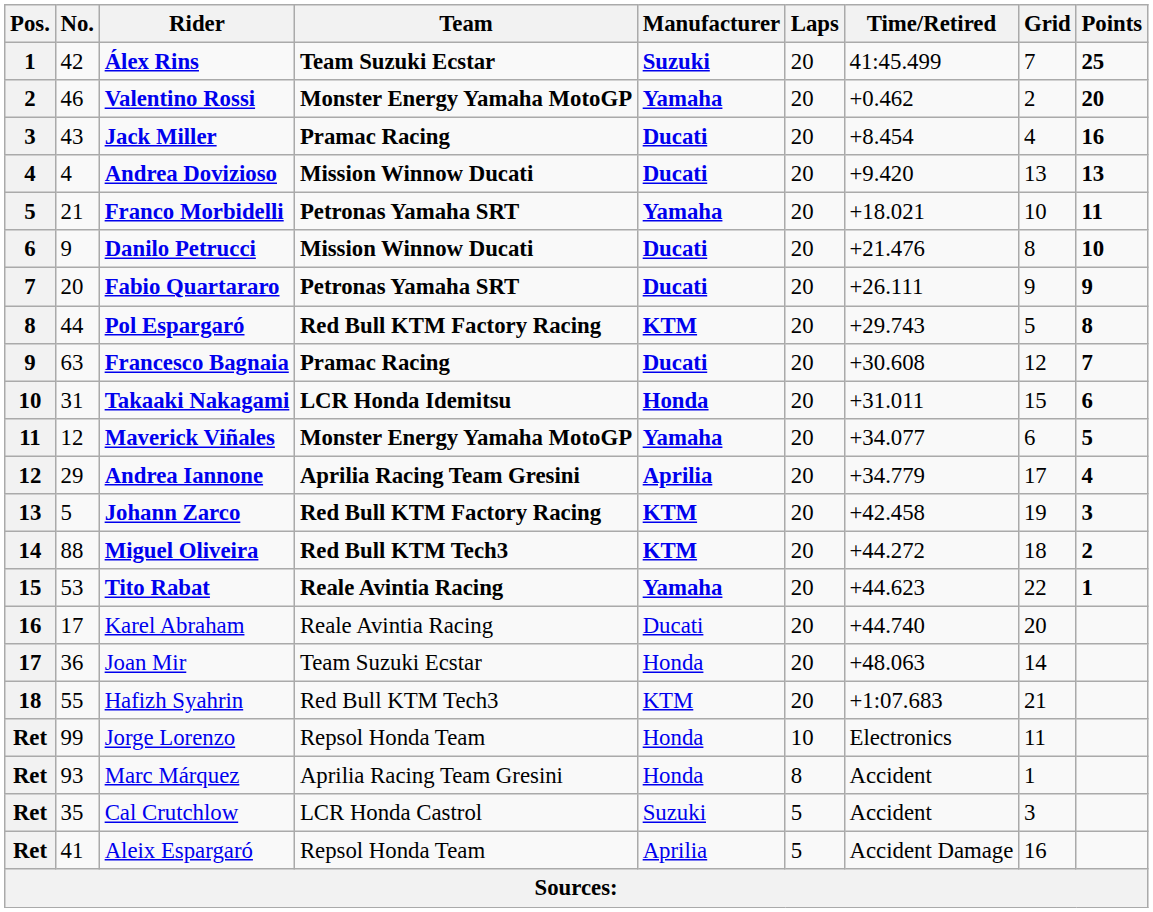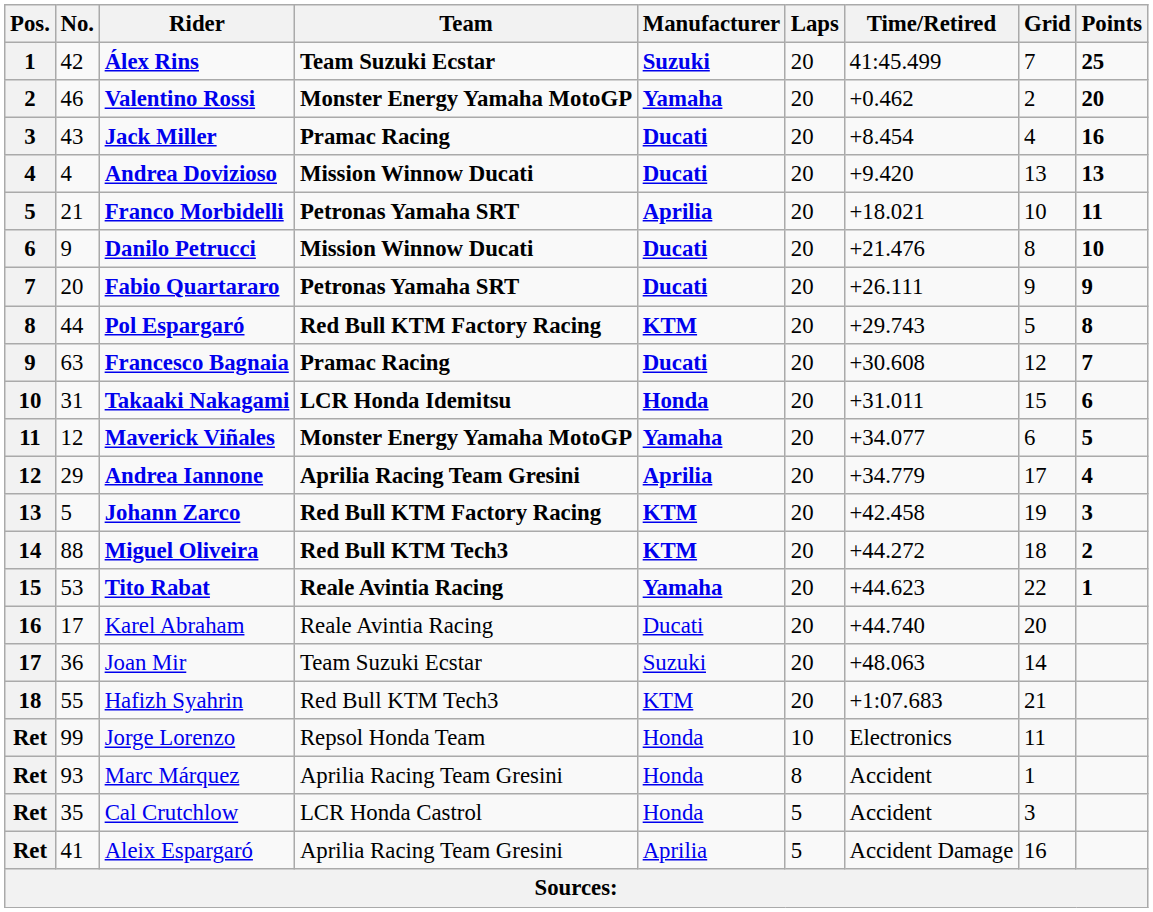 <table class="wikitable" style="font-size: 95%;">
 <tr>
 <th>Pos.</th>
 <th>No.</th>
 <th>Rider</th>
 <th>Team</th>
 <th>Manufacturer</th>
 <th>Laps</th>
 <th>Time/Retired</th>
 <th>Grid</th>
 <th>Points</th>
 </tr>
 <tr>
 <th>1</th>
 <td>42</td>
 <td> <strong><a href='#'>Álex Rins</a></strong></td>
 <td><strong>Team Suzuki Ecstar</strong></td>
 <td><strong><a href='#'>Suzuki</a></strong></td>
 <td>20</td>
 <td>41:45.499</td>
 <td>7</td>
 <td><strong>25</strong></td>
 </tr>
 <tr>
 <th>2</th>
 <td>46</td>
 <td> <strong><a href='#'>Valentino Rossi</a></strong></td>
 <td><strong>Monster Energy Yamaha MotoGP</strong></td>
 <td><strong><a href='#'>Yamaha</a></strong></td>
 <td>20</td>
 <td>+0.462</td>
 <td>2</td>
 <td><strong>20</strong></td>
 </tr>
 <tr>
 <th>3</th>
 <td>43</td>
 <td> <strong><a href='#'>Jack Miller</a></strong></td>
 <td><strong>Pramac Racing</strong></td>
 <td><strong><a href='#'>Ducati</a></strong></td>
 <td>20</td>
 <td>+8.454</td>
 <td>4</td>
 <td><strong>16</strong></td>
 </tr>
 <tr>
 <th>4</th>
 <td>4</td>
 <td> <strong><a href='#'>Andrea Dovizioso</a></strong></td>
 <td><strong>Mission Winnow Ducati</strong></td>
 <td><strong><a href='#'>Ducati</a></strong></td>
 <td>20</td>
 <td>+9.420</td>
 <td>13</td>
 <td><strong>13</strong></td>
 </tr>
 <tr>
 <th>5</th>
 <td>21</td>
 <td> <strong><a href='#'>Franco Morbidelli</a></strong></td>
 <td><strong>Petronas Yamaha SRT</strong></td>
-<td><strong><a href='#'>Yamaha</a></strong></td>
+<td><strong><a href='#'>Aprilia</a></strong></td>
 <td>20</td>
 <td>+18.021</td>
 <td>10</td>
 <td><strong>11</strong></td>
 </tr>
 <tr>
 <th>6</th>
 <td>9</td>
 <td> <strong><a href='#'>Danilo Petrucci</a></strong></td>
 <td><strong>Mission Winnow Ducati</strong></td>
 <td><strong><a href='#'>Ducati</a></strong></td>
 <td>20</td>
 <td>+21.476</td>
 <td>8</td>
 <td><strong>10</strong></td>
 </tr>
 <tr>
 <th>7</th>
 <td>20</td>
 <td> <strong><a href='#'>Fabio Quartararo</a></strong></td>
 <td><strong>Petronas Yamaha SRT</strong></td>
 <td><strong><a href='#'>Ducati</a></strong></td>
 <td>20</td>
 <td>+26.111</td>
 <td>9</td>
 <td><strong>9</strong></td>
 </tr>
 <tr>
 <th>8</th>
 <td>44</td>
 <td> <strong><a href='#'>Pol Espargaró</a></strong></td>
 <td><strong>Red Bull KTM Factory Racing</strong></td>
 <td><strong><a href='#'>KTM</a></strong></td>
 <td>20</td>
 <td>+29.743</td>
 <td>5</td>
 <td><strong>8</strong></td>
 </tr>
 <tr>
 <th>9</th>
 <td>63</td>
 <td> <strong><a href='#'>Francesco Bagnaia</a></strong></td>
 <td><strong>Pramac Racing</strong></td>
 <td><strong><a href='#'>Ducati</a></strong></td>
 <td>20</td>
 <td>+30.608</td>
 <td>12</td>
 <td><strong>7</strong></td>
 </tr>
 <tr>
 <th>10</th>
 <td>31</td>
 <td> <strong><a href='#'>Takaaki Nakagami</a></strong></td>
 <td><strong>LCR Honda Idemitsu</strong></td>
 <td><strong><a href='#'>Honda</a></strong></td>
 <td>20</td>
 <td>+31.011</td>
 <td>15</td>
 <td><strong>6</strong></td>
 </tr>
 <tr>
 <th>11</th>
 <td>12</td>
 <td> <strong><a href='#'>Maverick Viñales</a></strong></td>
 <td><strong>Monster Energy Yamaha MotoGP</strong></td>
 <td><strong><a href='#'>Yamaha</a></strong></td>
 <td>20</td>
 <td>+34.077</td>
 <td>6</td>
 <td><strong>5</strong></td>
 </tr>
 <tr>
 <th>12</th>
 <td>29</td>
 <td> <strong><a href='#'>Andrea Iannone</a></strong></td>
 <td><strong>Aprilia Racing Team Gresini</strong></td>
 <td><strong><a href='#'>Aprilia</a></strong></td>
 <td>20</td>
 <td>+34.779</td>
 <td>17</td>
 <td><strong>4</strong></td>
 </tr>
 <tr>
 <th>13</th>
 <td>5</td>
 <td> <strong><a href='#'>Johann Zarco</a></strong></td>
 <td><strong>Red Bull KTM Factory Racing</strong></td>
 <td><strong><a href='#'>KTM</a></strong></td>
 <td>20</td>
 <td>+42.458</td>
 <td>19</td>
 <td><strong>3</strong></td>
 </tr>
 <tr>
 <th>14</th>
 <td>88</td>
 <td> <strong><a href='#'>Miguel Oliveira</a></strong></td>
 <td><strong>Red Bull KTM Tech3</strong></td>
 <td><strong><a href='#'>KTM</a></strong></td>
 <td>20</td>
 <td>+44.272</td>
 <td>18</td>
 <td><strong>2</strong></td>
 </tr>
 <tr>
 <th>15</th>
 <td>53</td>
 <td> <strong><a href='#'>Tito Rabat</a></strong></td>
 <td><strong>Reale Avintia Racing</strong></td>
 <td><strong><a href='#'>Yamaha</a></strong></td>
 <td>20</td>
 <td>+44.623</td>
 <td>22</td>
 <td><strong>1</strong></td>
 </tr>
 <tr>
 <th>16</th>
 <td>17</td>
 <td> <a href='#'>Karel Abraham</a></td>
 <td>Reale Avintia Racing</td>
 <td><a href='#'>Ducati</a></td>
 <td>20</td>
 <td>+44.740</td>
 <td>20</td>
 <td></td>
 </tr>
 <tr>
 <th>17</th>
 <td>36</td>
 <td> <a href='#'>Joan Mir</a></td>
 <td>Team Suzuki Ecstar</td>
-<td><a href='#'>Honda</a></td>
+<td><a href='#'>Suzuki</a></td>
 <td>20</td>
 <td>+48.063</td>
 <td>14</td>
 <td></td>
 </tr>
 <tr>
 <th>18</th>
 <td>55</td>
 <td> <a href='#'>Hafizh Syahrin</a></td>
 <td>Red Bull KTM Tech3</td>
 <td><a href='#'>KTM</a></td>
 <td>20</td>
 <td>+1:07.683</td>
 <td>21</td>
 <td></td>
 </tr>
 <tr>
 <th>Ret</th>
 <td>99</td>
 <td> <a href='#'>Jorge Lorenzo</a></td>
 <td>Repsol Honda Team</td>
 <td><a href='#'>Honda</a></td>
 <td>10</td>
 <td>Electronics</td>
 <td>11</td>
 <td></td>
 </tr>
 <tr>
 <th>Ret</th>
 <td>93</td>
 <td> <a href='#'>Marc Márquez</a></td>
 <td>Aprilia Racing Team Gresini</td>
 <td><a href='#'>Honda</a></td>
 <td>8</td>
 <td>Accident</td>
 <td>1</td>
 <td></td>
 </tr>
 <tr>
 <th>Ret</th>
 <td>35</td>
 <td> <a href='#'>Cal Crutchlow</a></td>
 <td>LCR Honda Castrol</td>
-<td><a href='#'>Suzuki</a></td>
+<td><a href='#'>Honda</a></td>
 <td>5</td>
 <td>Accident</td>
 <td>3</td>
 <td></td>
 </tr>
 <tr>
 <th>Ret</th>
 <td>41</td>
 <td> <a href='#'>Aleix Espargaró</a></td>
-<td>Repsol Honda Team</td>
+<td>Aprilia Racing Team Gresini</td>
 <td><a href='#'>Aprilia</a></td>
 <td>5</td>
 <td>Accident Damage</td>
 <td>16</td>
 <td></td>
 </tr>
 <tr>
 <th colspan=9>Sources:</th>
 </tr>
 </table>
